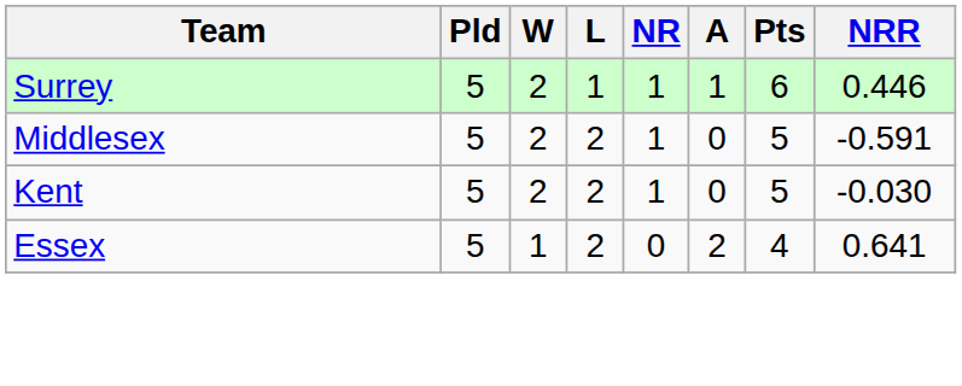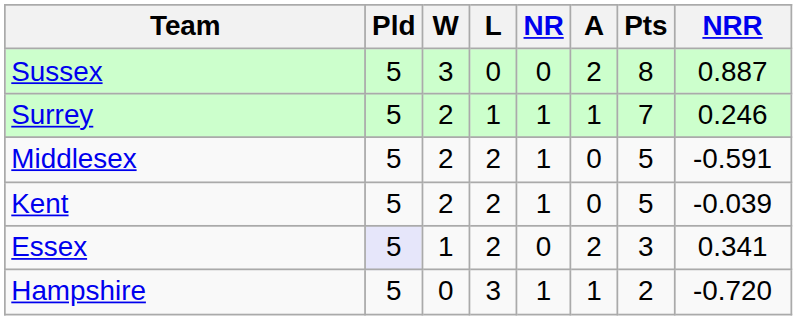 <table class="wikitable" style="text-align: center;">
 <tr>
 <th width=200>Team</th>
 <th width=20>Pld</th>
 <th width=20>W</th>
 <th width=20>L</th>
 <th width=20><a href='#'>NR</a></th>
 <th width=20>A</th>
 <th width=20>Pts</th>
 <th width=60><a href='#'>NRR</a></th>
 </tr>
 <tr bgcolor="#ccffcc">
+<td align=left><a href='#'>Sussex</a></td>
+<td>5</td>
+<td>3</td>
+<td>0</td>
+<td>0</td>
+<td>2</td>
+<td>8</td>
+<td>0.887</td>
+</tr>
+<tr bgcolor="#ccffcc">
 <td align=left><a href='#'>Surrey</a></td>
 <td>5</td>
 <td>2</td>
 <td>1</td>
 <td>1</td>
 <td>1</td>
-<td>6</td>
-<td>0.446</td>
+<td>7</td>
+<td>0.246</td>
 </tr>
 <tr>
 <td align=left><a href='#'>Middlesex</a></td>
 <td>5</td>
 <td>2</td>
 <td>2</td>
 <td>1</td>
 <td>0</td>
 <td>5</td>
 <td>-0.591</td>
 </tr>
 <tr>
 <td align=left><a href='#'>Kent</a></td>
 <td>5</td>
 <td>2</td>
 <td>2</td>
 <td>1</td>
 <td>0</td>
 <td>5</td>
-<td>-0.030</td>
+<td>-0.039</td>
 </tr>
 <tr>
 <td align=left><a href='#'>Essex</a></td>
-<td>5</td>
+<td style="background: lavender;">5</td>
 <td>1</td>
 <td>2</td>
 <td>0</td>
 <td>2</td>
-<td>4</td>
-<td>0.641</td>
+<td>3</td>
+<td>0.341</td>
+</tr>
+<tr>
+<td align=left><a href='#'>Hampshire</a></td>
+<td>5</td>
+<td>0</td>
+<td>3</td>
+<td>1</td>
+<td>1</td>
+<td>2</td>
+<td>-0.720</td>
 </tr>
 </table>
